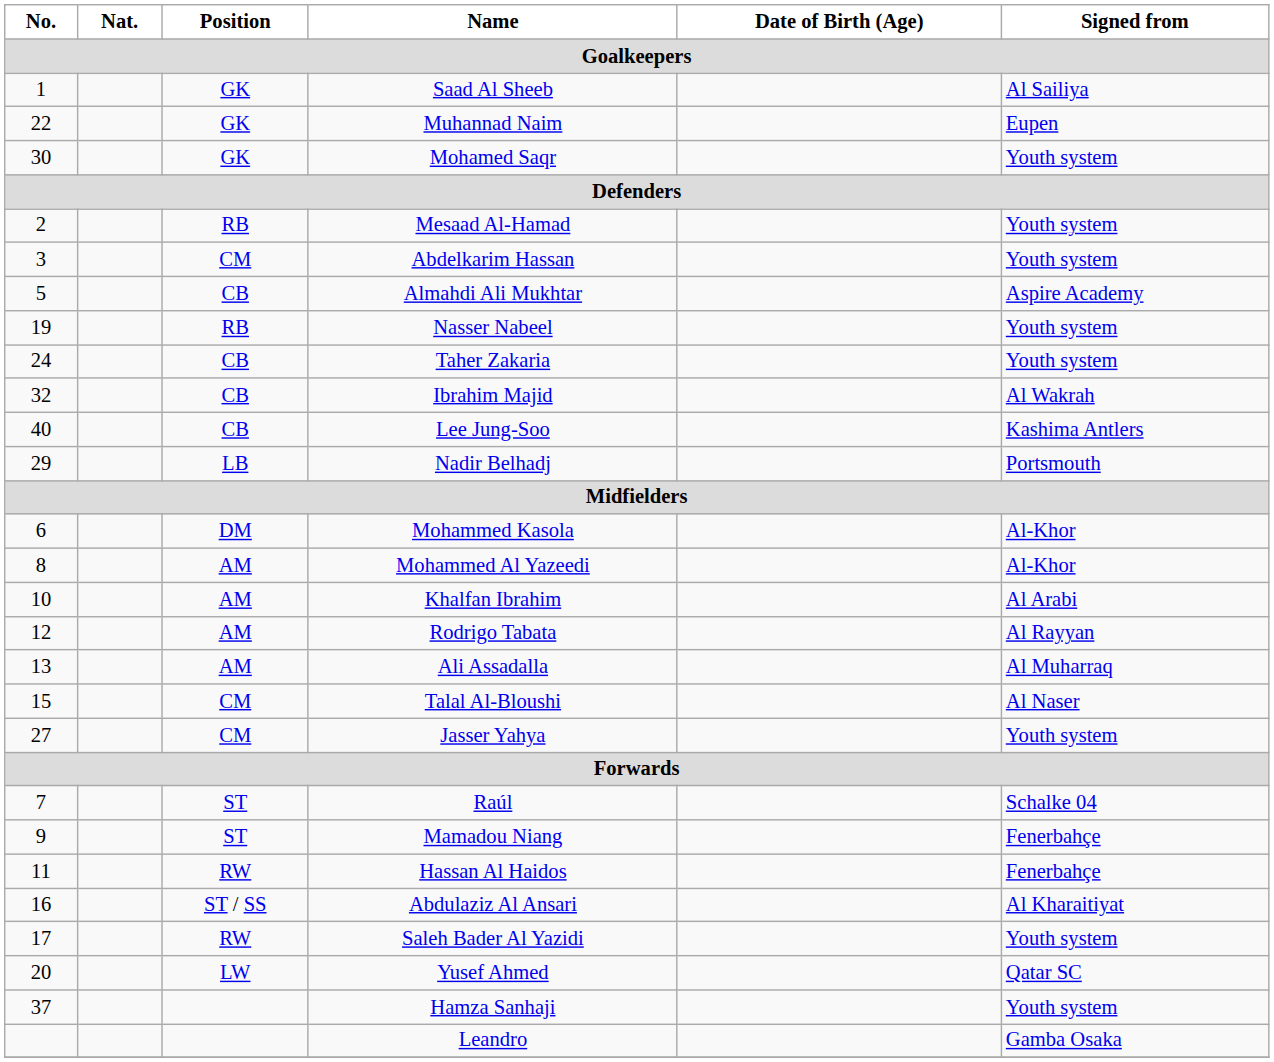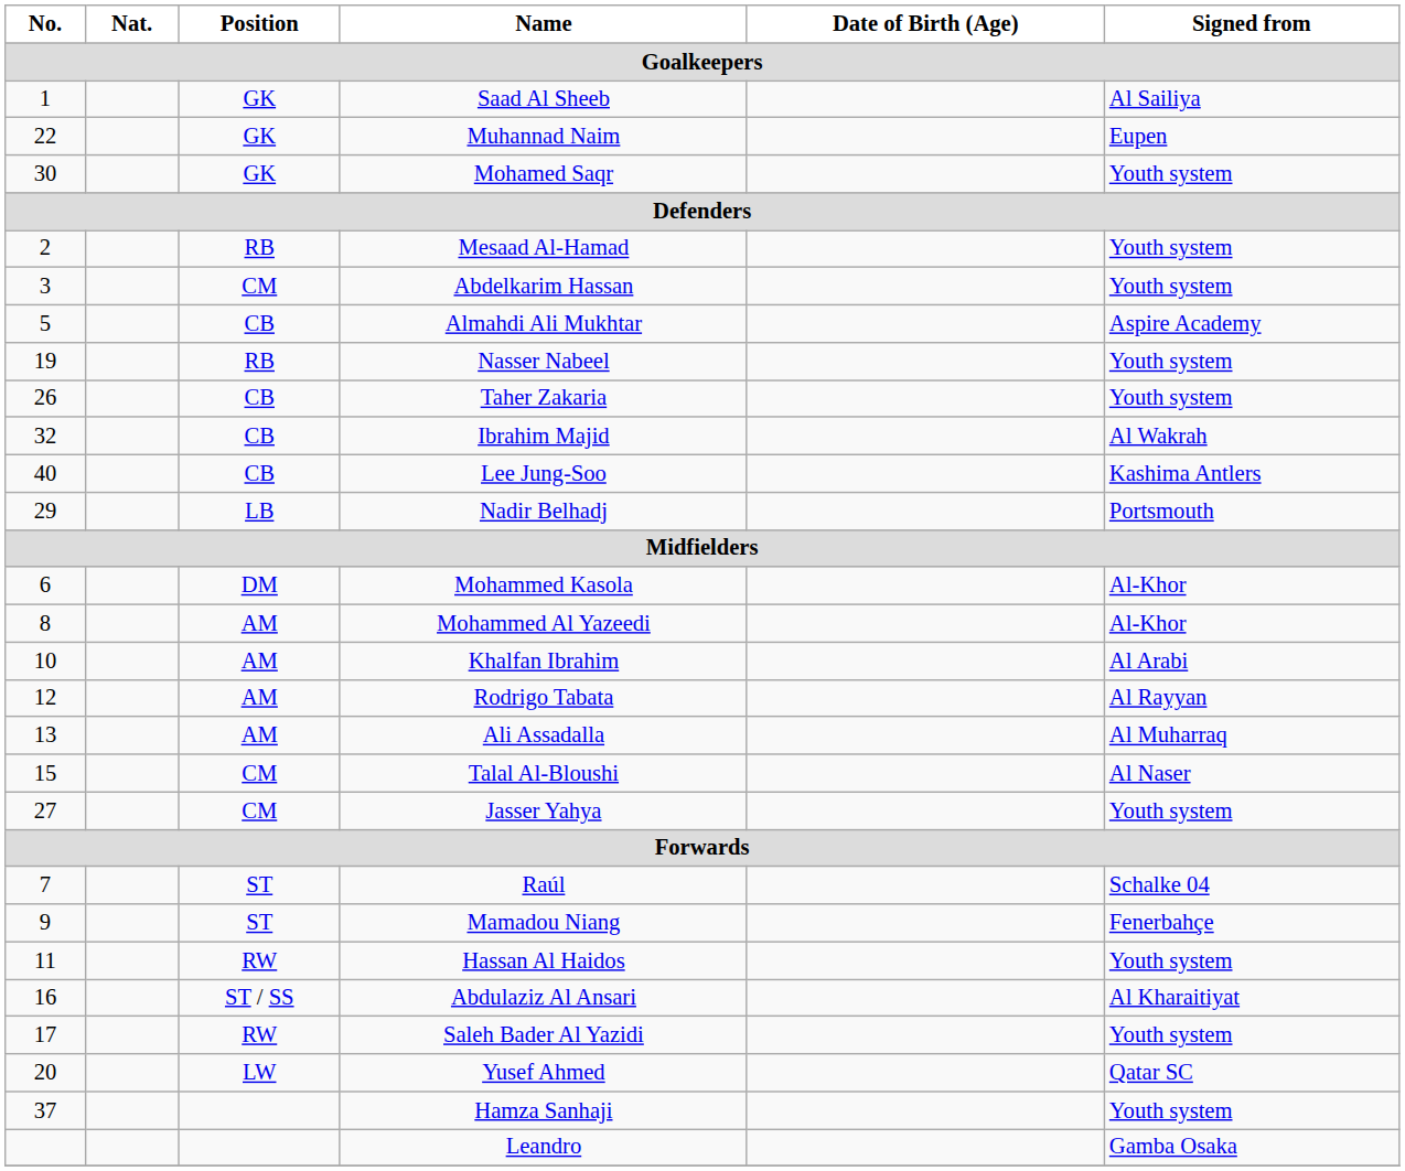 <table class="wikitable" style="text-align:center; font-size:90%; width:70%">
 <tr>
 <th style="background:white; color:black; text-align:center;">No.</th>
 <th style="background:white; color:black; text-align:center;">Nat.</th>
 <th style="background:white; color:black; text-align:center;">Position</th>
 <th style="background:white; color:black; text-align:center;">Name</th>
 <th style="background:white; color:black; text-align:center;">Date of Birth (Age)</th>
 <th style="background:white; color:black; text-align:center;">Signed from</th>
 </tr>
 <tr>
 <th colspan=10 style="background:#DCDCDC; text-align:center;">Goalkeepers</th>
 </tr>
 <tr>
 <td>1</td>
 <td></td>
 <td><a href='#'>GK</a></td>
 <td><a href='#'>Saad Al Sheeb</a></td>
 <td></td>
 <td style="text-align:left"> <a href='#'>Al Sailiya</a></td>
 </tr>
 <tr>
 <td>22</td>
 <td></td>
 <td><a href='#'>GK</a></td>
 <td><a href='#'>Muhannad Naim</a></td>
 <td></td>
 <td style="text-align:left"> <a href='#'>Eupen</a></td>
 </tr>
 <tr>
 <td>30</td>
 <td></td>
 <td><a href='#'>GK</a></td>
 <td><a href='#'>Mohamed Saqr</a></td>
 <td></td>
 <td style="text-align:left"> <a href='#'>Youth system</a></td>
 </tr>
 <tr>
 <th colspan=10 style="background:#DCDCDC; text-align:center;">Defenders</th>
 </tr>
 <tr>
 <td>2</td>
 <td></td>
 <td><a href='#'>RB</a></td>
 <td><a href='#'>Mesaad Al-Hamad</a></td>
 <td></td>
 <td style="text-align:left"> <a href='#'>Youth system</a></td>
 </tr>
 <tr>
 <td>3</td>
 <td></td>
 <td><a href='#'>CM</a></td>
 <td><a href='#'>Abdelkarim Hassan</a></td>
 <td></td>
 <td style="text-align:left"> <a href='#'>Youth system</a></td>
 </tr>
 <tr>
 <td>5</td>
 <td></td>
 <td><a href='#'>CB</a></td>
 <td><a href='#'>Almahdi Ali Mukhtar</a></td>
 <td></td>
 <td style="text-align:left"> <a href='#'>Aspire Academy</a></td>
 </tr>
 <tr>
 <td>19</td>
 <td></td>
 <td><a href='#'>RB</a></td>
 <td><a href='#'>Nasser Nabeel</a></td>
 <td></td>
 <td style="text-align:left"> <a href='#'>Youth system</a></td>
 </tr>
 <tr>
-<td>24</td>
+<td>26</td>
 <td></td>
 <td><a href='#'>CB</a></td>
 <td><a href='#'>Taher Zakaria</a></td>
 <td></td>
 <td style="text-align:left"> <a href='#'>Youth system</a></td>
 </tr>
 <tr>
 <td>32</td>
 <td></td>
 <td><a href='#'>CB</a></td>
 <td><a href='#'>Ibrahim Majid</a></td>
 <td></td>
 <td style="text-align:left"> <a href='#'>Al Wakrah</a></td>
 </tr>
 <tr>
 <td>40</td>
 <td></td>
 <td><a href='#'>CB</a></td>
 <td><a href='#'>Lee Jung-Soo</a></td>
 <td></td>
 <td style="text-align:left"> <a href='#'>Kashima Antlers</a></td>
 </tr>
 <tr>
 <td>29</td>
 <td></td>
 <td><a href='#'>LB</a></td>
 <td><a href='#'>Nadir Belhadj</a></td>
 <td></td>
 <td style="text-align:left"> <a href='#'>Portsmouth</a></td>
 </tr>
 <tr>
 <th colspan=10 style="background:#DCDCDC; text-align:center;">Midfielders</th>
 </tr>
 <tr>
 <td>6</td>
 <td></td>
 <td><a href='#'>DM</a></td>
 <td><a href='#'>Mohammed Kasola</a></td>
 <td></td>
 <td style="text-align:left"> <a href='#'>Al-Khor</a></td>
 </tr>
 <tr>
 <td>8</td>
 <td></td>
 <td><a href='#'>AM</a></td>
 <td><a href='#'>Mohammed Al Yazeedi</a></td>
 <td></td>
 <td style="text-align:left"> <a href='#'>Al-Khor</a></td>
 </tr>
 <tr>
 <td>10</td>
 <td></td>
 <td><a href='#'>AM</a></td>
 <td><a href='#'>Khalfan Ibrahim</a></td>
 <td></td>
 <td style="text-align:left"> <a href='#'>Al Arabi</a></td>
 </tr>
 <tr>
 <td>12</td>
 <td></td>
 <td><a href='#'>AM</a></td>
 <td><a href='#'>Rodrigo Tabata</a></td>
 <td></td>
 <td style="text-align:left"> <a href='#'>Al Rayyan</a></td>
 </tr>
 <tr>
 <td>13</td>
 <td></td>
 <td><a href='#'>AM</a></td>
 <td><a href='#'>Ali Assadalla</a></td>
 <td></td>
 <td style="text-align:left"> <a href='#'>Al Muharraq</a></td>
 </tr>
 <tr>
 <td>15</td>
 <td></td>
 <td><a href='#'>CM</a></td>
 <td><a href='#'>Talal Al-Bloushi</a></td>
 <td></td>
 <td style="text-align:left"> <a href='#'>Al Naser</a></td>
 </tr>
 <tr>
 <td>27</td>
 <td></td>
 <td><a href='#'>CM</a></td>
 <td><a href='#'>Jasser Yahya</a></td>
 <td></td>
 <td style="text-align:left"> <a href='#'>Youth system</a></td>
 </tr>
 <tr>
 <th colspan=10 style="background:#DCDCDC; text-align:center;">Forwards</th>
 </tr>
 <tr>
 <td>7</td>
 <td></td>
 <td><a href='#'>ST</a></td>
 <td><a href='#'>Raúl</a></td>
 <td></td>
 <td style="text-align:left"> <a href='#'>Schalke 04</a></td>
 </tr>
 <tr>
 <td>9</td>
 <td></td>
 <td><a href='#'>ST</a></td>
 <td><a href='#'>Mamadou Niang</a></td>
 <td></td>
 <td style="text-align:left"> <a href='#'>Fenerbahçe</a></td>
 </tr>
 <tr>
 <td>11</td>
 <td></td>
 <td><a href='#'>RW</a></td>
 <td><a href='#'>Hassan Al Haidos</a></td>
 <td></td>
-<td style="text-align:left"> <a href='#'>Fenerbahçe</a></td>
+<td style="text-align:left"> <a href='#'>Youth system</a></td>
 </tr>
 <tr>
 <td>16</td>
 <td></td>
 <td><a href='#'>ST</a> / <a href='#'>SS</a></td>
 <td><a href='#'>Abdulaziz Al Ansari</a></td>
 <td></td>
 <td style="text-align:left"> <a href='#'>Al Kharaitiyat</a></td>
 </tr>
 <tr>
 <td>17</td>
 <td></td>
 <td><a href='#'>RW</a></td>
 <td><a href='#'>Saleh Bader Al Yazidi</a></td>
 <td></td>
 <td style="text-align:left"> <a href='#'>Youth system</a></td>
 </tr>
 <tr>
 <td>20</td>
 <td></td>
 <td><a href='#'>LW</a></td>
 <td><a href='#'>Yusef Ahmed</a></td>
 <td></td>
 <td style="text-align:left"> <a href='#'>Qatar SC</a></td>
 </tr>
 <tr>
 <td>37</td>
 <td></td>
 <td></td>
 <td><a href='#'>Hamza Sanhaji</a></td>
 <td></td>
 <td style="text-align:left"> <a href='#'>Youth system</a></td>
 </tr>
 <tr>
 <td></td>
 <td></td>
 <td></td>
 <td><a href='#'>Leandro</a></td>
 <td></td>
 <td style="text-align:left"> <a href='#'>Gamba Osaka</a></td>
 </tr>
 <tr>
 </tr>
 </table>
